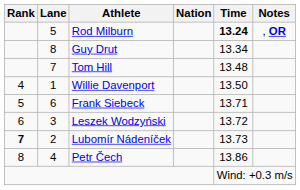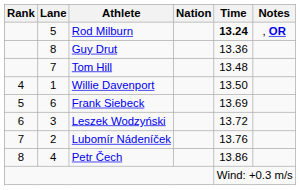 <table class="wikitable sortable" style="text-align:center">
 <tr>
 <th>Rank</th>
 <th>Lane</th>
 <th>Athlete</th>
 <th>Nation</th>
 <th>Time</th>
 <th>Notes</th>
 </tr>
 <tr>
 <td></td>
 <td>5</td>
 <td align=left><a href='#'>Rod Milburn</a></td>
 <td align=left></td>
 <td><strong>13.24</strong></td>
 <td>, <a href='#'><strong>OR</strong></a></td>
 </tr>
 <tr>
 <td></td>
 <td>8</td>
 <td align=left><a href='#'>Guy Drut</a></td>
 <td align=left></td>
-<td>13.34</td>
+<td>13.36</td>
 <td></td>
 </tr>
 <tr>
 <td></td>
 <td>7</td>
 <td align=left><a href='#'>Tom Hill</a></td>
 <td align=left></td>
 <td>13.48</td>
 <td></td>
 </tr>
 <tr>
 <td>4</td>
 <td>1</td>
 <td align=left><a href='#'>Willie Davenport</a></td>
 <td align=left></td>
 <td>13.50</td>
 <td></td>
 </tr>
 <tr>
 <td>5</td>
 <td>6</td>
 <td align=left><a href='#'>Frank Siebeck</a></td>
 <td align=left></td>
-<td>13.71</td>
+<td>13.69</td>
 <td></td>
 </tr>
 <tr>
 <td>6</td>
 <td>3</td>
 <td align=left><a href='#'>Leszek Wodzyński</a></td>
 <td align=left></td>
 <td>13.72</td>
 <td></td>
 </tr>
 <tr>
-<td><strong>7</strong></td>
+<td>7</td>
 <td>2</td>
 <td align=left><a href='#'>Lubomír Nádeníček</a></td>
 <td align=left></td>
-<td>13.73</td>
+<td>13.76</td>
 <td></td>
 </tr>
 <tr>
 <td>8</td>
 <td>4</td>
 <td align=left><a href='#'>Petr Čech</a></td>
 <td align=left></td>
 <td>13.86</td>
 <td></td>
 </tr>
 <tr class="sortbottom">
 <td colspan=4></td>
 <td colspan="2" style="text-align:left;">Wind: +0.3 m/s</td>
 </tr>
 </table>
